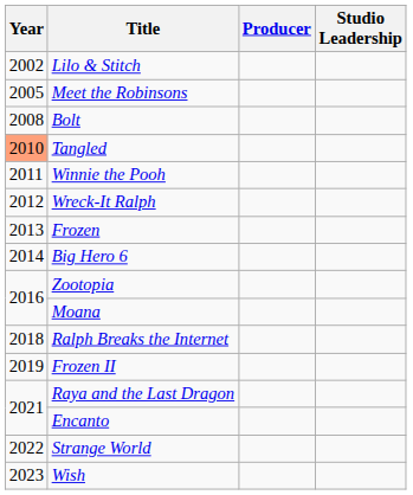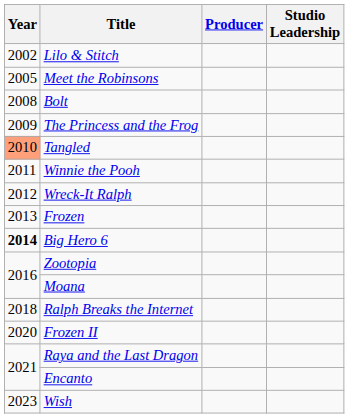 <table class="wikitable">
 <tr>
 <th>Year</th>
 <th>Title</th>
 <th><a href='#'>Producer</a></th>
 <th>Studio<br>Leadership</th>
 </tr>
 <tr>
 <td>2002</td>
 <td><em><a href='#'>Lilo & Stitch</a></em></td>
 <td></td>
 <td></td>
 </tr>
 <tr>
 <td>2005</td>
 <td><em><a href='#'>Meet the Robinsons</a></em></td>
 <td></td>
 <td></td>
 </tr>
 <tr>
 <td>2008</td>
 <td><em><a href='#'>Bolt</a></em></td>
+<td></td>
+<td></td>
+</tr>
+<tr>
+<td>2009</td>
+<td><em><a href='#'>The Princess and the Frog</a></em></td>
 <td></td>
 <td></td>
 </tr>
 <tr>
 <td style="background: lightsalmon;">2010</td>
 <td><em><a href='#'>Tangled</a></em></td>
 <td></td>
 <td></td>
 </tr>
 <tr>
 <td>2011</td>
 <td><em><a href='#'>Winnie the Pooh</a></em></td>
 <td></td>
 <td></td>
 </tr>
 <tr>
 <td>2012</td>
 <td><em><a href='#'>Wreck-It Ralph</a></em></td>
 <td></td>
 <td></td>
 </tr>
 <tr>
 <td>2013</td>
 <td><em><a href='#'>Frozen</a></em></td>
 <td></td>
 <td></td>
 </tr>
 <tr>
-<td>2014</td>
+<td><strong>2014</strong></td>
 <td><em><a href='#'>Big Hero 6</a></em></td>
 <td></td>
 <td></td>
 </tr>
 <tr>
 <td rowspan=2>2016</td>
 <td><em><a href='#'>Zootopia</a></em></td>
 <td></td>
 <td></td>
 </tr>
 <tr>
 <td><em><a href='#'>Moana</a></em></td>
 <td></td>
 <td></td>
 </tr>
 <tr>
 <td>2018</td>
 <td><em><a href='#'>Ralph Breaks the Internet</a></em></td>
 <td></td>
 <td></td>
 </tr>
 <tr>
-<td>2019</td>
+<td>2020</td>
 <td><em><a href='#'>Frozen II</a></em></td>
 <td></td>
 <td></td>
 </tr>
 <tr>
 <td rowspan=2>2021</td>
 <td><em><a href='#'>Raya and the Last Dragon</a></em></td>
 <td></td>
 <td></td>
 </tr>
 <tr>
 <td><em><a href='#'>Encanto</a></em></td>
 <td></td>
 <td></td>
 </tr>
 <tr>
-<td>2022</td>
-<td><em><a href='#'>Strange World</a></em></td>
-<td></td>
-<td></td>
-</tr>
-<tr>
 <td>2023</td>
 <td><em><a href='#'>Wish</a></em></td>
 <td></td>
 <td></td>
 </tr>
 </table>
